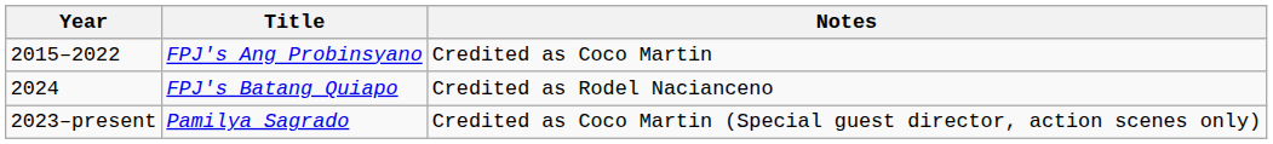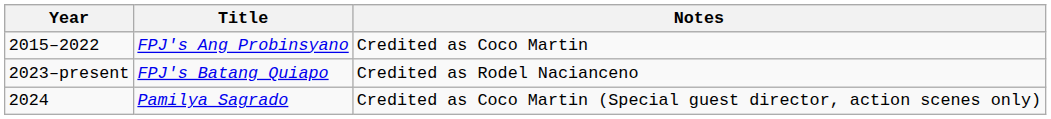 <table class="wikitable">
 <tr style="background:#ccc; text-align:center;">
 <th>Year</th>
 <th>Title</th>
 <th>Notes</th>
 </tr>
 <tr>
 <td>2015–2022</td>
 <td><em><a href='#'>FPJ's Ang Probinsyano</a></em></td>
 <td>Credited as Coco Martin</td>
 </tr>
 <tr>
-<td>2024</td>
+<td>2023–present</td>
 <td><em><a href='#'>FPJ's Batang Quiapo</a></em></td>
 <td>Credited as Rodel Nacianceno</td>
 </tr>
 <tr>
-<td>2023–present</td>
+<td>2024</td>
 <td><em><a href='#'>Pamilya Sagrado</a></em></td>
 <td>Credited as Coco Martin (Special guest director, action scenes only)</td>
 </tr>
 </table>
